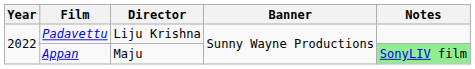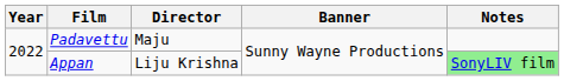 <table class="wikitable sortable">
 <tr>
 <th>Year</th>
 <th>Film</th>
 <th>Director</th>
 <th>Banner</th>
 <th>Notes</th>
 </tr>
 <tr>
 <td rowspan=2>2022</td>
 <td><em><a href='#'>Padavettu</a></em></td>
-<td>Liju Krishna</td>
+<td>Maju</td>
 <td rowspan=2>Sunny Wayne Productions</td>
 <td></td>
 </tr>
 <tr>
 <td><em><a href='#'>Appan</a></em></td>
-<td>Maju</td>
+<td>Liju Krishna</td>
 <td style="background: lightgreen;"><a href='#'>SonyLIV</a> film</td>
 </tr>
 </table>
